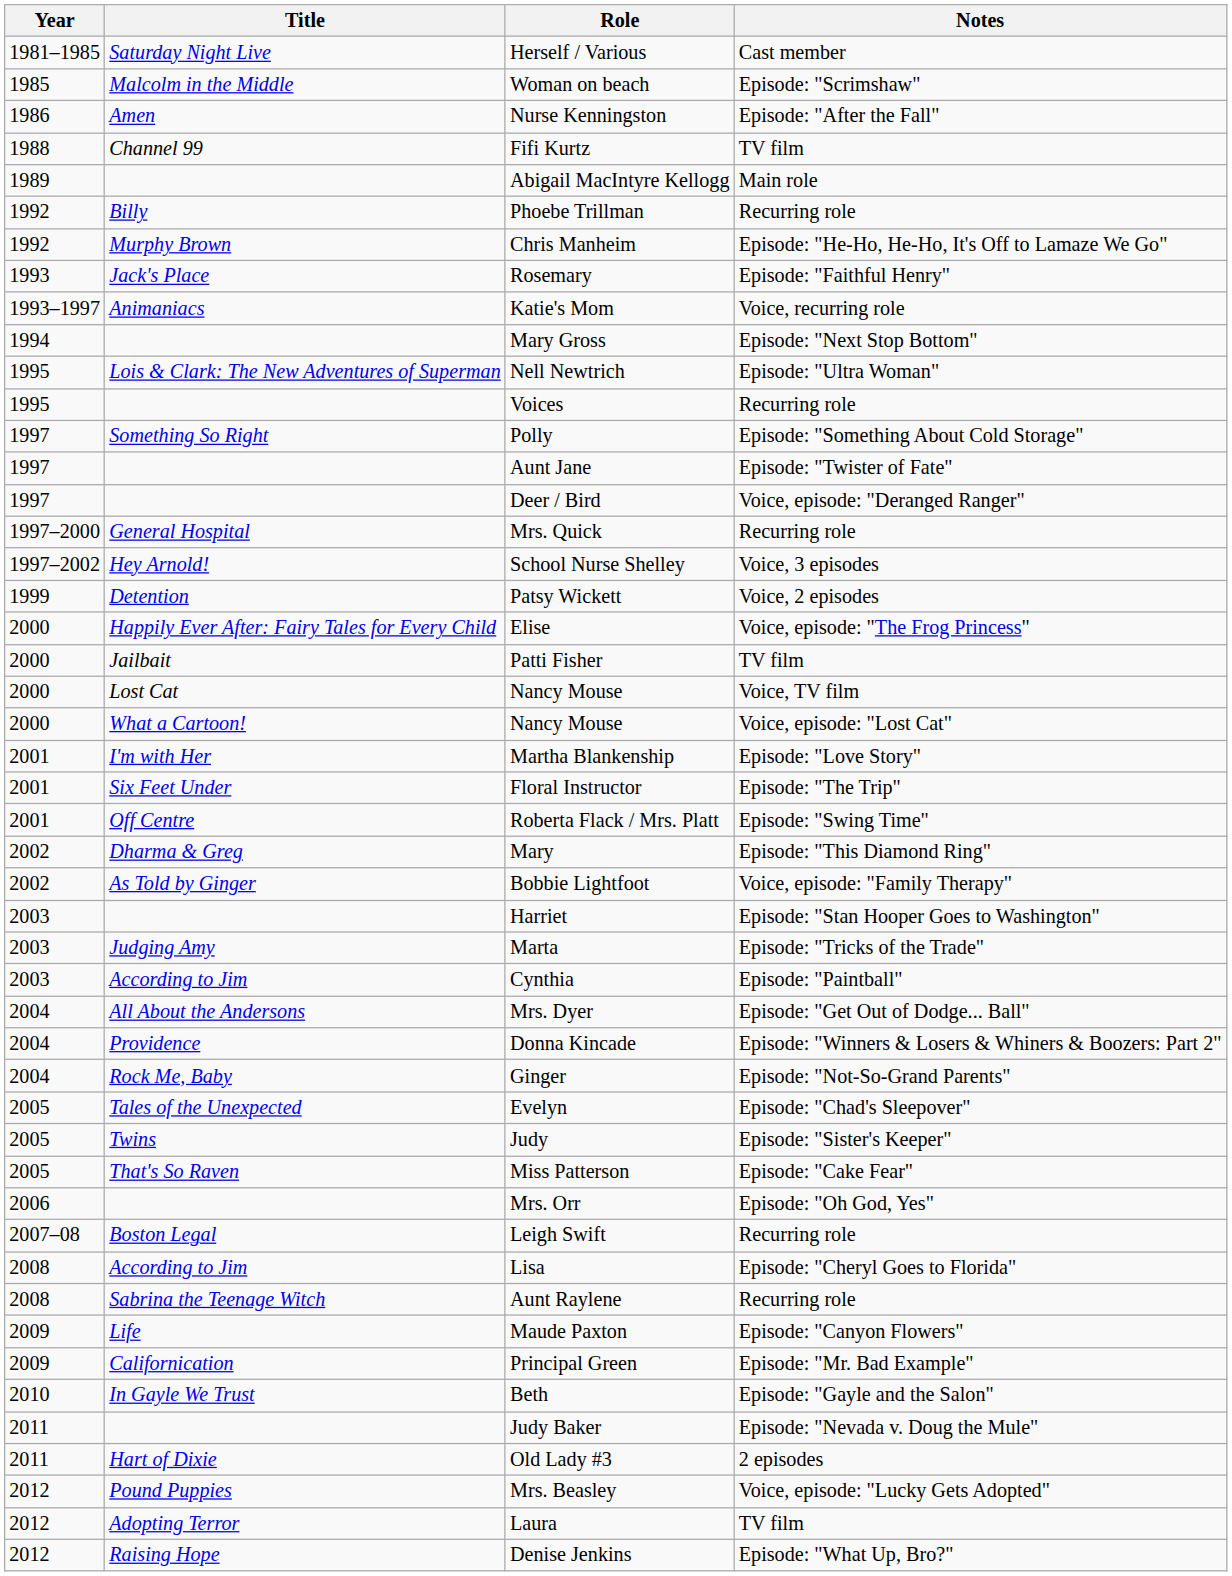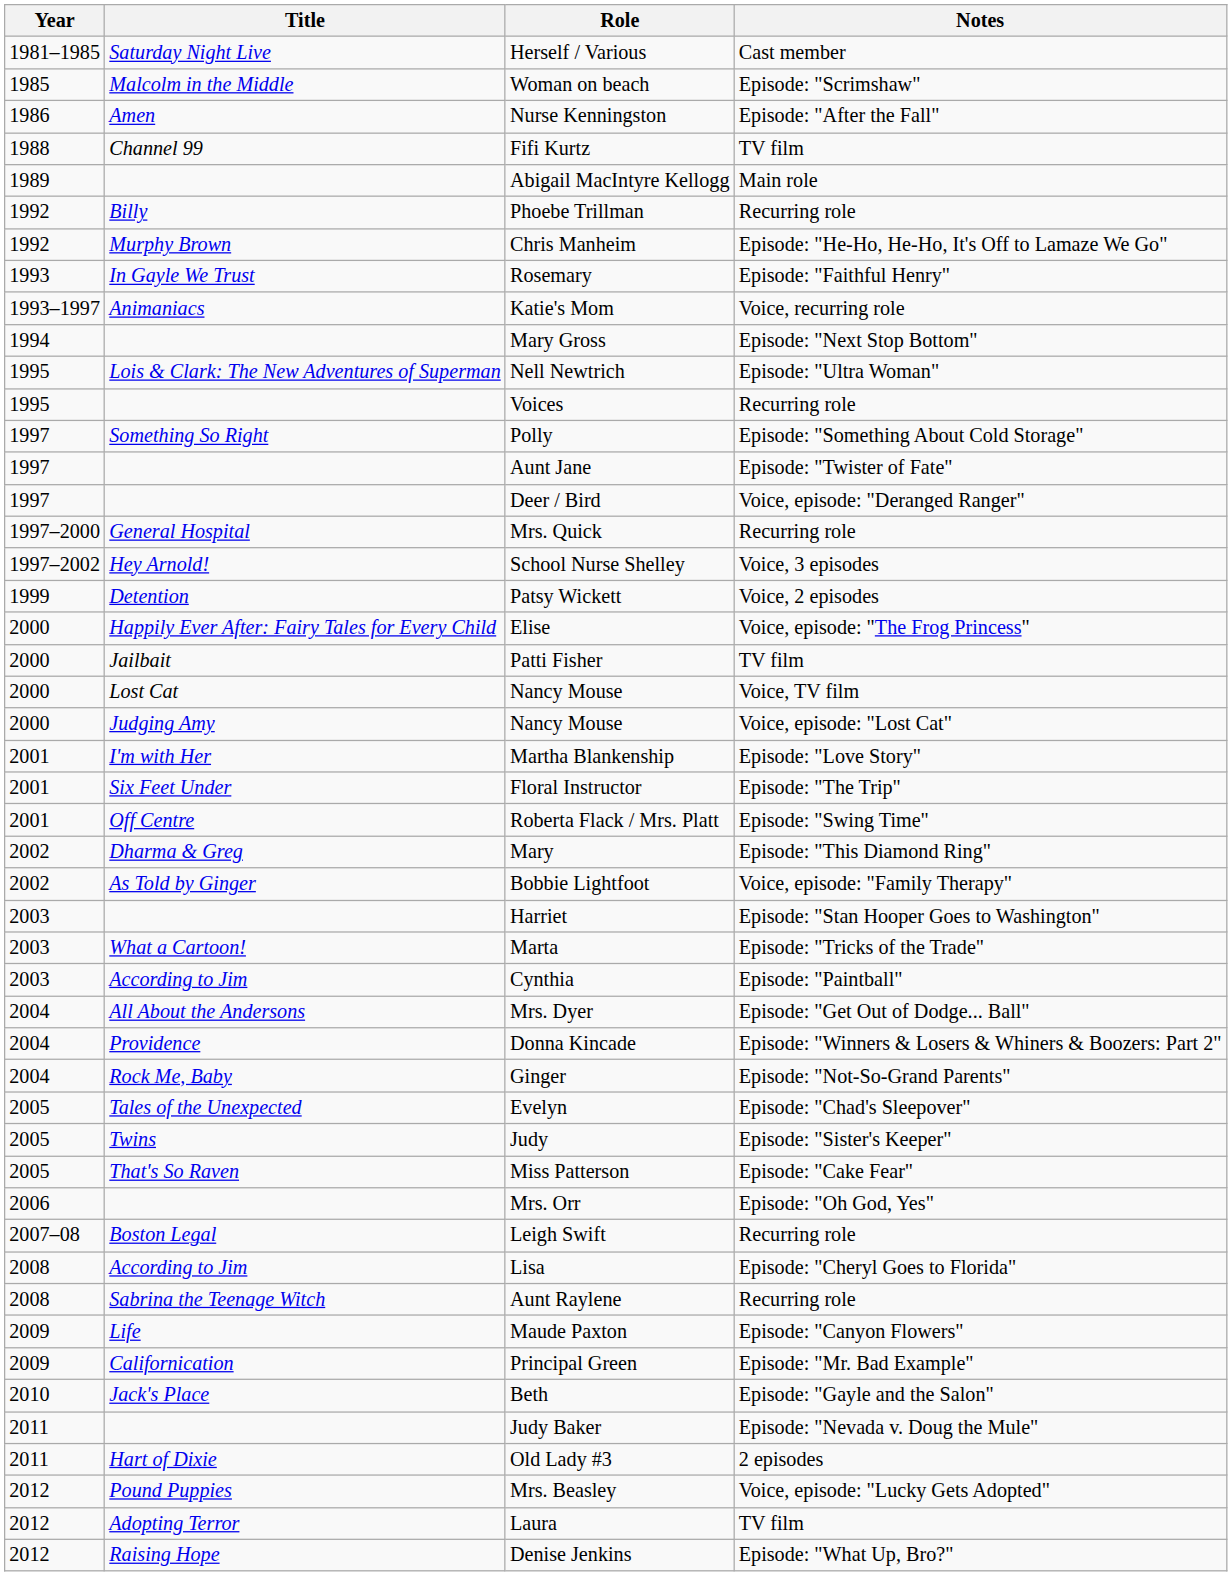 <table class="wikitable sortable">
 <tr>
 <th>Year</th>
 <th>Title</th>
 <th>Role</th>
 <th class="unsortable">Notes</th>
 </tr>
 <tr>
 <td>1981–1985</td>
 <td><em><a href='#'>Saturday Night Live</a></em></td>
 <td>Herself / Various</td>
 <td>Cast member</td>
 </tr>
 <tr>
 <td>1985</td>
 <td><em><a href='#'>Malcolm in the Middle</a></em></td>
 <td>Woman on beach</td>
 <td>Episode: "Scrimshaw"</td>
 </tr>
 <tr>
 <td>1986</td>
 <td><em><a href='#'>Amen</a></em></td>
 <td>Nurse Kenningston</td>
 <td>Episode: "After the Fall"</td>
 </tr>
 <tr>
 <td>1988</td>
 <td><em>Channel 99</em></td>
 <td>Fifi Kurtz</td>
 <td>TV film</td>
 </tr>
 <tr>
 <td>1989</td>
 <td><em></em></td>
 <td>Abigail MacIntyre Kellogg</td>
 <td>Main role</td>
 </tr>
 <tr>
 <td>1992</td>
 <td><em><a href='#'>Billy</a></em></td>
 <td>Phoebe Trillman</td>
 <td>Recurring role</td>
 </tr>
 <tr>
 <td>1992</td>
 <td><em><a href='#'>Murphy Brown</a></em></td>
 <td>Chris Manheim</td>
 <td>Episode: "He-Ho, He-Ho, It's Off to Lamaze We Go"</td>
 </tr>
 <tr>
 <td>1993</td>
-<td><em><a href='#'>Jack's Place</a></em></td>
+<td><em><a href='#'>In Gayle We Trust</a></em></td>
 <td>Rosemary</td>
 <td>Episode: "Faithful Henry"</td>
 </tr>
 <tr>
 <td>1993–1997</td>
 <td><em><a href='#'>Animaniacs</a></em></td>
 <td>Katie's Mom</td>
 <td>Voice, recurring role</td>
 </tr>
 <tr>
 <td>1994</td>
 <td><em></em></td>
 <td>Mary Gross</td>
 <td>Episode: "Next Stop Bottom"</td>
 </tr>
 <tr>
 <td>1995</td>
 <td><em><a href='#'>Lois & Clark: The New Adventures of Superman</a></em></td>
 <td>Nell Newtrich</td>
 <td>Episode: "Ultra Woman"</td>
 </tr>
 <tr>
 <td>1995</td>
 <td><em></em></td>
 <td>Voices</td>
 <td>Recurring role</td>
 </tr>
 <tr>
 <td>1997</td>
 <td><em><a href='#'>Something So Right</a></em></td>
 <td>Polly</td>
 <td>Episode: "Something About Cold Storage"</td>
 </tr>
 <tr>
 <td>1997</td>
 <td><em></em></td>
 <td>Aunt Jane</td>
 <td>Episode: "Twister of Fate"</td>
 </tr>
 <tr>
 <td>1997</td>
 <td><em></em></td>
 <td>Deer / Bird</td>
 <td>Voice, episode: "Deranged Ranger"</td>
 </tr>
 <tr>
 <td>1997–2000</td>
 <td><em><a href='#'>General Hospital</a></em></td>
 <td>Mrs. Quick</td>
 <td>Recurring role</td>
 </tr>
 <tr>
 <td>1997–2002</td>
 <td><em><a href='#'>Hey Arnold!</a></em></td>
 <td>School Nurse Shelley</td>
 <td>Voice, 3 episodes</td>
 </tr>
 <tr>
 <td>1999</td>
 <td><em><a href='#'>Detention</a></em></td>
 <td>Patsy Wickett</td>
 <td>Voice, 2 episodes</td>
 </tr>
 <tr>
 <td>2000</td>
 <td><em><a href='#'>Happily Ever After: Fairy Tales for Every Child</a></em></td>
 <td>Elise</td>
 <td>Voice, episode: "<a href='#'>The Frog Princess</a>"</td>
 </tr>
 <tr>
 <td>2000</td>
 <td><em>Jailbait</em></td>
 <td>Patti Fisher</td>
 <td>TV film</td>
 </tr>
 <tr>
 <td>2000</td>
 <td><em>Lost Cat</em></td>
 <td>Nancy Mouse</td>
 <td>Voice, TV film</td>
 </tr>
 <tr>
 <td>2000</td>
-<td><em><a href='#'>What a Cartoon!</a></em></td>
+<td><em><a href='#'>Judging Amy</a></em></td>
 <td>Nancy Mouse</td>
 <td>Voice, episode: "Lost Cat"</td>
 </tr>
 <tr>
 <td>2001</td>
 <td><em><a href='#'>I'm with Her</a></em></td>
 <td>Martha Blankenship</td>
 <td>Episode: "Love Story"</td>
 </tr>
 <tr>
 <td>2001</td>
 <td><em><a href='#'>Six Feet Under</a></em></td>
 <td>Floral Instructor</td>
 <td>Episode: "The Trip"</td>
 </tr>
 <tr>
 <td>2001</td>
 <td><em><a href='#'>Off Centre</a></em></td>
 <td>Roberta Flack / Mrs. Platt</td>
 <td>Episode: "Swing Time"</td>
 </tr>
 <tr>
 <td>2002</td>
 <td><em><a href='#'>Dharma & Greg</a></em></td>
 <td>Mary</td>
 <td>Episode: "This Diamond Ring"</td>
 </tr>
 <tr>
 <td>2002</td>
 <td><em><a href='#'>As Told by Ginger</a></em></td>
 <td>Bobbie Lightfoot</td>
 <td>Voice, episode: "Family Therapy"</td>
 </tr>
 <tr>
 <td>2003</td>
 <td><em></em></td>
 <td>Harriet</td>
 <td>Episode: "Stan Hooper Goes to Washington"</td>
 </tr>
 <tr>
 <td>2003</td>
-<td><em><a href='#'>Judging Amy</a></em></td>
+<td><em><a href='#'>What a Cartoon!</a></em></td>
 <td>Marta</td>
 <td>Episode: "Tricks of the Trade"</td>
 </tr>
 <tr>
 <td>2003</td>
 <td><em><a href='#'>According to Jim</a></em></td>
 <td>Cynthia</td>
 <td>Episode: "Paintball"</td>
 </tr>
 <tr>
 <td>2004</td>
 <td><em><a href='#'>All About the Andersons</a></em></td>
 <td>Mrs. Dyer</td>
 <td>Episode: "Get Out of Dodge... Ball"</td>
 </tr>
 <tr>
 <td>2004</td>
 <td><em><a href='#'>Providence</a></em></td>
 <td>Donna Kincade</td>
 <td>Episode: "Winners & Losers & Whiners & Boozers: Part 2"</td>
 </tr>
 <tr>
 <td>2004</td>
 <td><em><a href='#'>Rock Me, Baby</a></em></td>
 <td>Ginger</td>
 <td>Episode: "Not-So-Grand Parents"</td>
 </tr>
 <tr>
 <td>2005</td>
 <td><em><a href='#'>Tales of the Unexpected</a></em></td>
 <td>Evelyn</td>
 <td>Episode: "Chad's Sleepover"</td>
 </tr>
 <tr>
 <td>2005</td>
 <td><em><a href='#'>Twins</a></em></td>
 <td>Judy</td>
 <td>Episode: "Sister's Keeper"</td>
 </tr>
 <tr>
 <td>2005</td>
 <td><em><a href='#'>That's So Raven</a></em></td>
 <td>Miss Patterson</td>
 <td>Episode: "Cake Fear"</td>
 </tr>
 <tr>
 <td>2006</td>
 <td><em></em></td>
 <td>Mrs. Orr</td>
 <td>Episode: "Oh God, Yes"</td>
 </tr>
 <tr>
 <td>2007–08</td>
 <td><em><a href='#'>Boston Legal</a></em></td>
 <td>Leigh Swift</td>
 <td>Recurring role</td>
 </tr>
 <tr>
 <td>2008</td>
 <td><em><a href='#'>According to Jim</a></em></td>
 <td>Lisa</td>
 <td>Episode: "Cheryl Goes to Florida"</td>
 </tr>
 <tr>
 <td>2008</td>
 <td><em><a href='#'>Sabrina the Teenage Witch</a></em></td>
 <td>Aunt Raylene</td>
 <td>Recurring role</td>
 </tr>
 <tr>
 <td>2009</td>
 <td><em><a href='#'>Life</a></em></td>
 <td>Maude Paxton</td>
 <td>Episode: "Canyon Flowers"</td>
 </tr>
 <tr>
 <td>2009</td>
 <td><em><a href='#'>Californication</a></em></td>
 <td>Principal Green</td>
 <td>Episode: "Mr. Bad Example"</td>
 </tr>
 <tr>
 <td>2010</td>
-<td><em><a href='#'>In Gayle We Trust</a></em></td>
+<td><em><a href='#'>Jack's Place</a></em></td>
 <td>Beth</td>
 <td>Episode: "Gayle and the Salon"</td>
 </tr>
 <tr>
 <td>2011</td>
 <td><em></em></td>
 <td>Judy Baker</td>
 <td>Episode: "Nevada v. Doug the Mule"</td>
 </tr>
 <tr>
 <td>2011</td>
 <td><em><a href='#'>Hart of Dixie</a></em></td>
 <td>Old Lady #3</td>
 <td>2 episodes</td>
 </tr>
 <tr>
 <td>2012</td>
 <td><em><a href='#'>Pound Puppies</a></em></td>
 <td>Mrs. Beasley</td>
 <td>Voice, episode: "Lucky Gets Adopted"</td>
 </tr>
 <tr>
 <td>2012</td>
 <td><em><a href='#'>Adopting Terror</a></em></td>
 <td>Laura</td>
 <td>TV film</td>
 </tr>
 <tr>
 <td>2012</td>
 <td><em><a href='#'>Raising Hope</a></em></td>
 <td>Denise Jenkins</td>
 <td>Episode: "What Up, Bro?"</td>
 </tr>
 </table>
